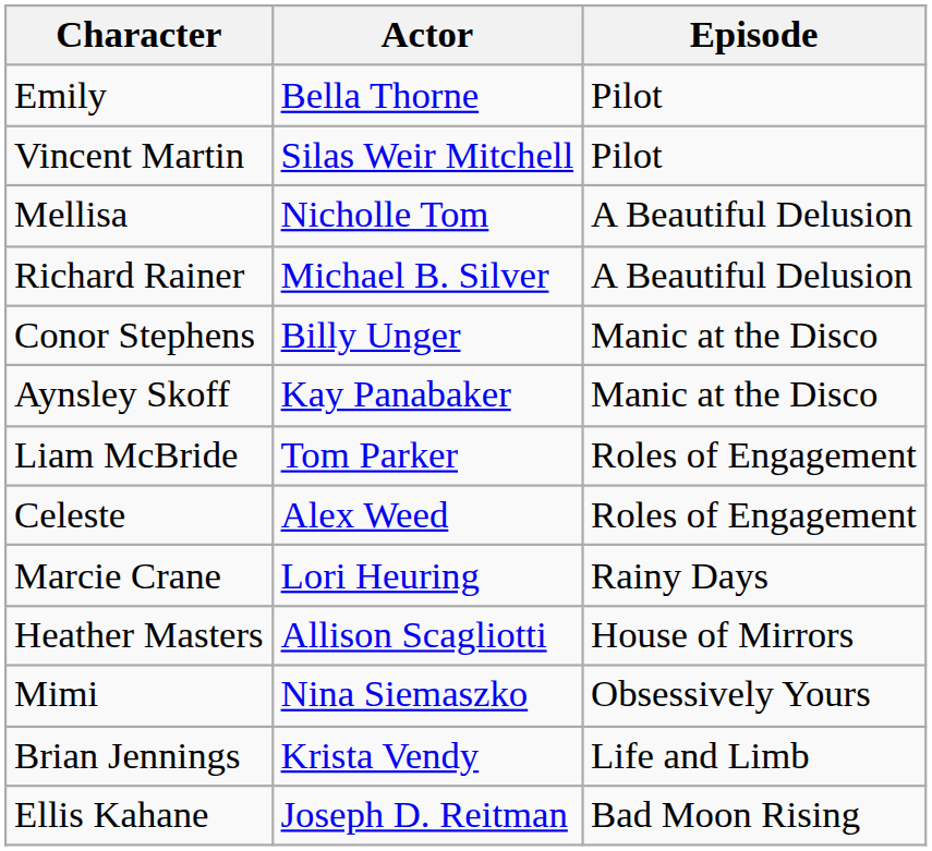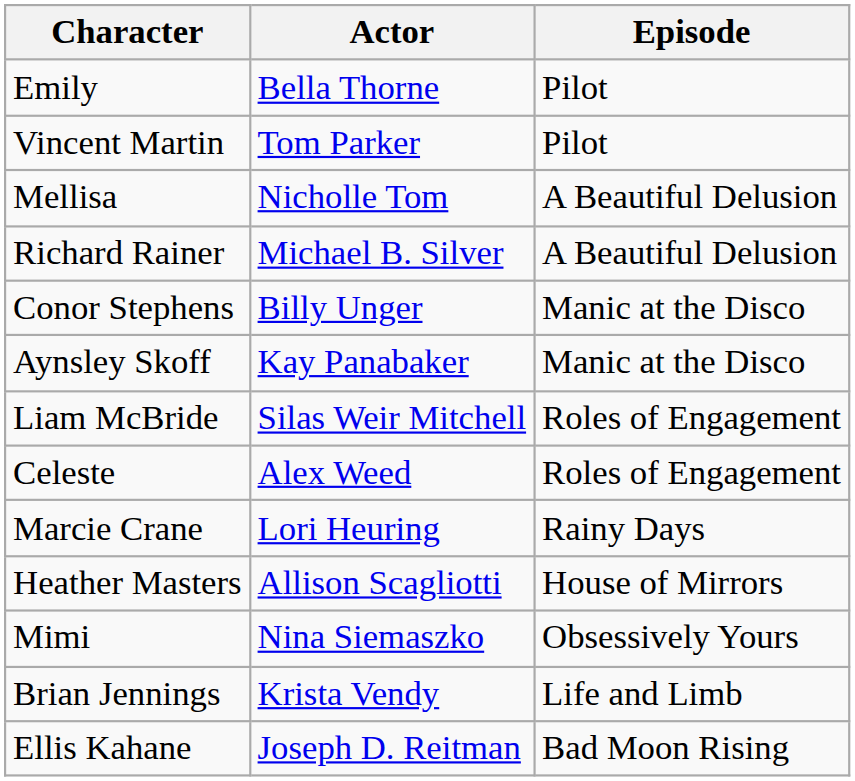 <table class="wikitable" border="1">
 <tr>
 <th>Character</th>
 <th>Actor</th>
 <th>Episode</th>
 </tr>
 <tr>
 <td>Emily</td>
 <td><a href='#'>Bella Thorne</a></td>
 <td>Pilot</td>
 </tr>
 <tr>
 <td>Vincent Martin</td>
-<td><a href='#'>Silas Weir Mitchell</a></td>
+<td><a href='#'>Tom Parker</a></td>
 <td>Pilot</td>
 </tr>
 <tr>
 <td>Mellisa</td>
 <td><a href='#'>Nicholle Tom</a></td>
 <td>A Beautiful Delusion</td>
 </tr>
 <tr>
 <td>Richard Rainer</td>
 <td><a href='#'>Michael B. Silver</a></td>
 <td>A Beautiful Delusion</td>
 </tr>
 <tr>
 <td>Conor Stephens</td>
 <td><a href='#'>Billy Unger</a></td>
 <td>Manic at the Disco</td>
 </tr>
 <tr>
 <td>Aynsley Skoff</td>
 <td><a href='#'>Kay Panabaker</a></td>
 <td>Manic at the Disco</td>
 </tr>
 <tr>
 <td>Liam McBride</td>
-<td><a href='#'>Tom Parker</a></td>
+<td><a href='#'>Silas Weir Mitchell</a></td>
 <td>Roles of Engagement</td>
 </tr>
 <tr>
 <td>Celeste</td>
 <td><a href='#'>Alex Weed</a></td>
 <td>Roles of Engagement</td>
 </tr>
 <tr>
 <td>Marcie Crane</td>
 <td><a href='#'>Lori Heuring</a></td>
 <td>Rainy Days</td>
 </tr>
 <tr>
 <td>Heather Masters</td>
 <td><a href='#'>Allison Scagliotti</a></td>
 <td>House of Mirrors</td>
 </tr>
 <tr>
 <td>Mimi</td>
 <td><a href='#'>Nina Siemaszko</a></td>
 <td>Obsessively Yours</td>
 </tr>
 <tr>
 <td>Brian Jennings</td>
 <td><a href='#'>Krista Vendy</a></td>
 <td>Life and Limb</td>
 </tr>
 <tr>
 <td>Ellis Kahane</td>
 <td><a href='#'>Joseph D. Reitman</a></td>
 <td>Bad Moon Rising</td>
 </tr>
 </table>
